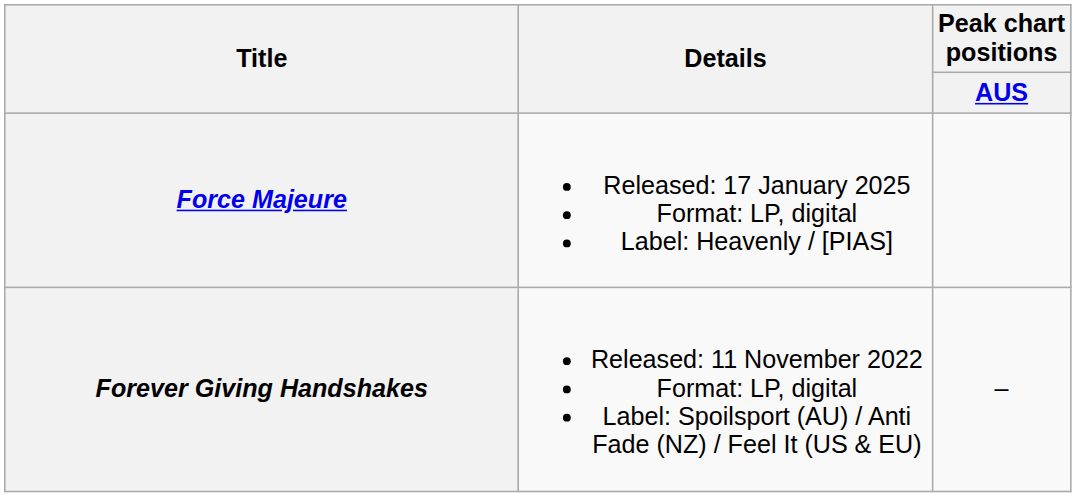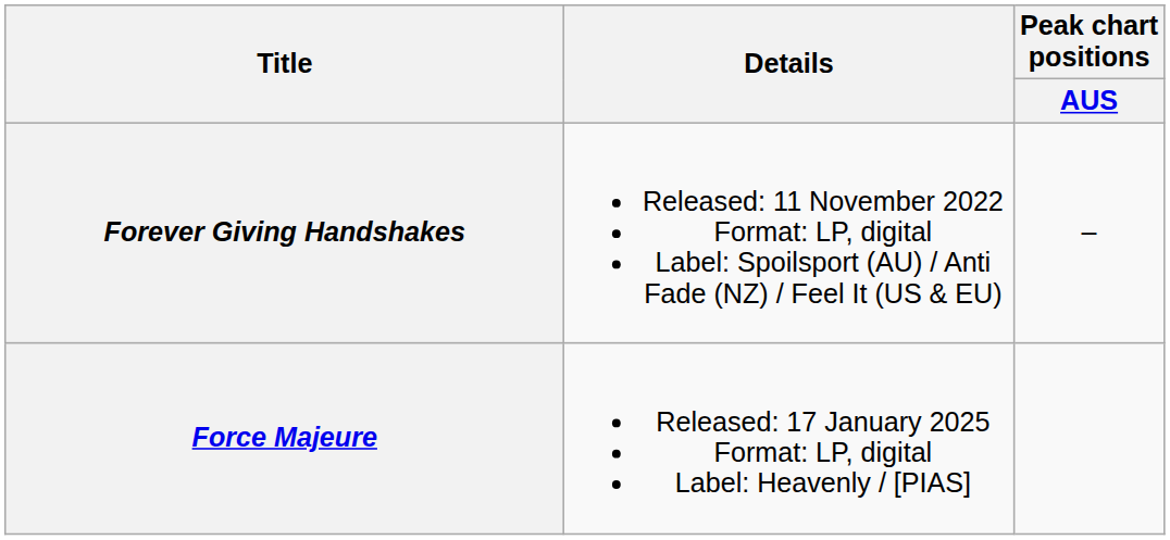 <table class="wikitable plainrowheaders" style="text-align:center;" border="1">
 <tr>
 <th scope="col" rowspan="2" style="width:20em;">Title</th>
 <th scope="col" rowspan="2" style="width:16em;">Details</th>
 <th scope="col" colspan="1">Peak chart<br>positions</th>
 </tr>
 <tr>
 <th scope="col" style="text-align:center;"><a href='#'>AUS</a><br></th>
 </tr>
 <tr>
+<th scope="row"><em>Forever Giving Handshakes</em></th>
+<td><br><ul><li>Released: 11 November 2022</li><li>Format: LP, digital</li><li>Label: Spoilsport (AU) / Anti Fade  (NZ) / Feel It (US & EU)</li></ul></td>
+<td align="center">–</td>
+</tr>
+<tr>
 <th scope="row"><em><a href='#'>Force Majeure</a></em></th>
 <td><br><ul><li>Released: 17 January 2025</li><li>Format: LP, digital</li><li>Label: Heavenly / [PIAS]</li></ul></td>
 <td></td>
 </tr>
-<tr>
-<th scope="row"><em>Forever Giving Handshakes</em></th>
-<td><br><ul><li>Released: 11 November 2022</li><li>Format: LP, digital</li><li>Label: Spoilsport (AU) / Anti Fade  (NZ) / Feel It (US & EU)</li></ul></td>
-<td align="center">–</td>
-</tr>
 </table>
